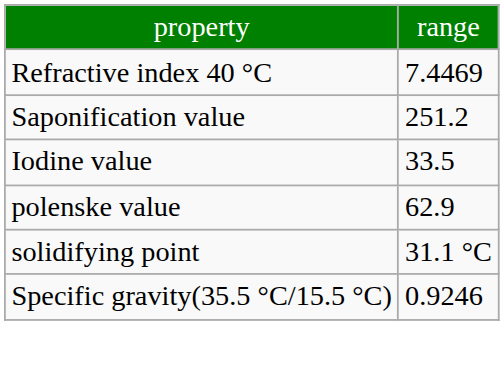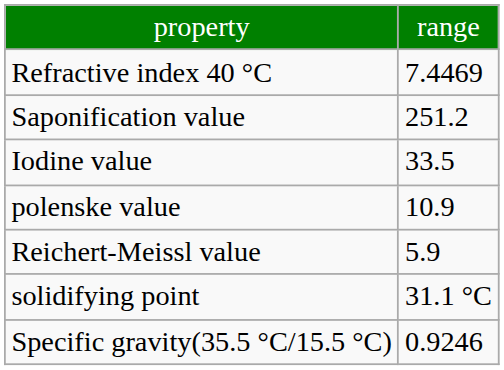 <table class="wikitable">
 <tr style="background:green; color:white" align="center">
 <td>property</td>
 <td>range</td>
 </tr>
 <tr>
 <td>Refractive index 40 °C</td>
 <td>7.4469</td>
 </tr>
 <tr>
 <td>Saponification value</td>
 <td>251.2</td>
 </tr>
 <tr>
 <td>Iodine value</td>
 <td>33.5</td>
 </tr>
 <tr>
 <td>polenske value</td>
-<td>62.9</td>
+<td>10.9</td>
+</tr>
+<tr>
+<td>Reichert-Meissl value</td>
+<td>5.9</td>
 </tr>
 <tr>
 <td>solidifying point</td>
 <td>31.1 °C</td>
 </tr>
 <tr>
 <td>Specific gravity(35.5 °C/15.5 °C)</td>
 <td>0.9246</td>
 </tr>
 </table>
